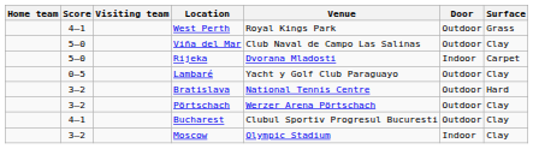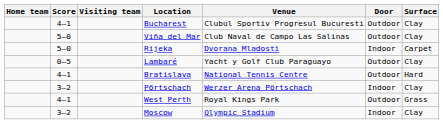 <table class="wikitable" style="border:1px solid #aaa;">
 <tr>
 <th>Home team</th>
 <th>Score</th>
 <th>Visiting team</th>
 <th>Location</th>
 <th>Venue</th>
 <th>Door</th>
 <th>Surface</th>
 </tr>
 <tr>
 <td><strong></strong></td>
 <td style="text-align:center;">4–1</td>
 <td></td>
-<td><a href='#'>West Perth</a></td>
-<td>Royal Kings Park</td>
+<td><a href='#'>Bucharest</a></td>
+<td>Clubul Sportiv Progresul Bucuresti</td>
 <td>Outdoor</td>
-<td>Grass</td>
+<td>Clay</td>
 </tr>
 <tr>
 <td><strong></strong></td>
 <td style="text-align:center;">5–0</td>
 <td></td>
 <td><a href='#'>Viña del Mar</a></td>
 <td>Club Naval de Campo Las Salinas</td>
 <td>Outdoor</td>
 <td>Clay</td>
 </tr>
 <tr>
 <td><strong></strong></td>
 <td style="text-align:center;">5–0</td>
 <td></td>
 <td><a href='#'>Rijeka</a></td>
 <td><a href='#'>Dvorana Mladosti</a></td>
 <td>Indoor</td>
 <td>Carpet</td>
 </tr>
 <tr>
 <td></td>
 <td style="text-align:center;">0–5</td>
 <td><strong></strong></td>
 <td><a href='#'>Lambaré</a></td>
 <td>Yacht y Golf Club Paraguayo</td>
 <td>Outdoor</td>
 <td>Clay</td>
 </tr>
 <tr>
 <td><strong></strong></td>
-<td style="text-align:center;">3–2</td>
+<td style="text-align:center;">4–1</td>
 <td></td>
 <td><a href='#'>Bratislava</a></td>
 <td><a href='#'>National Tennis Centre</a></td>
 <td>Outdoor</td>
 <td>Hard</td>
 </tr>
 <tr>
 <td><strong></strong></td>
 <td style="text-align:center;">3–2</td>
 <td></td>
 <td><a href='#'>Pörtschach</a></td>
 <td><a href='#'>Werzer Arena Pörtschach</a></td>
-<td>Outdoor</td>
+<td>Indoor</td>
 <td>Clay</td>
 </tr>
 <tr>
 <td><strong></strong></td>
 <td style="text-align:center;">4–1</td>
 <td></td>
-<td><a href='#'>Bucharest</a></td>
-<td>Clubul Sportiv Progresul Bucuresti</td>
+<td><a href='#'>West Perth</a></td>
+<td>Royal Kings Park</td>
 <td>Outdoor</td>
-<td>Clay</td>
+<td>Grass</td>
 </tr>
 <tr>
 <td><strong></strong></td>
 <td style="text-align:center;">3–2</td>
 <td></td>
 <td><a href='#'>Moscow</a></td>
 <td><a href='#'>Olympic Stadium</a></td>
 <td>Indoor</td>
 <td>Clay</td>
 </tr>
 </table>
